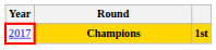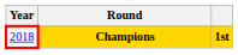 <table class="wikitable" style="text-align: center; font-size:90%">
 <tr>
 <th>Year</th>
 <th style="width:200px">Round</th>
 <th></th>
 </tr>
 <tr>
-<td style="border: 3px solid red"><a href='#'>2017</a></td>
+<td style="border: 3px solid red"><a href='#'>2018</a></td>
 <td bgcolor=Gold><strong>Champions</strong></td>
 <td bgcolor=Gold><strong>1st</strong></td>
 </tr>
 </table>
